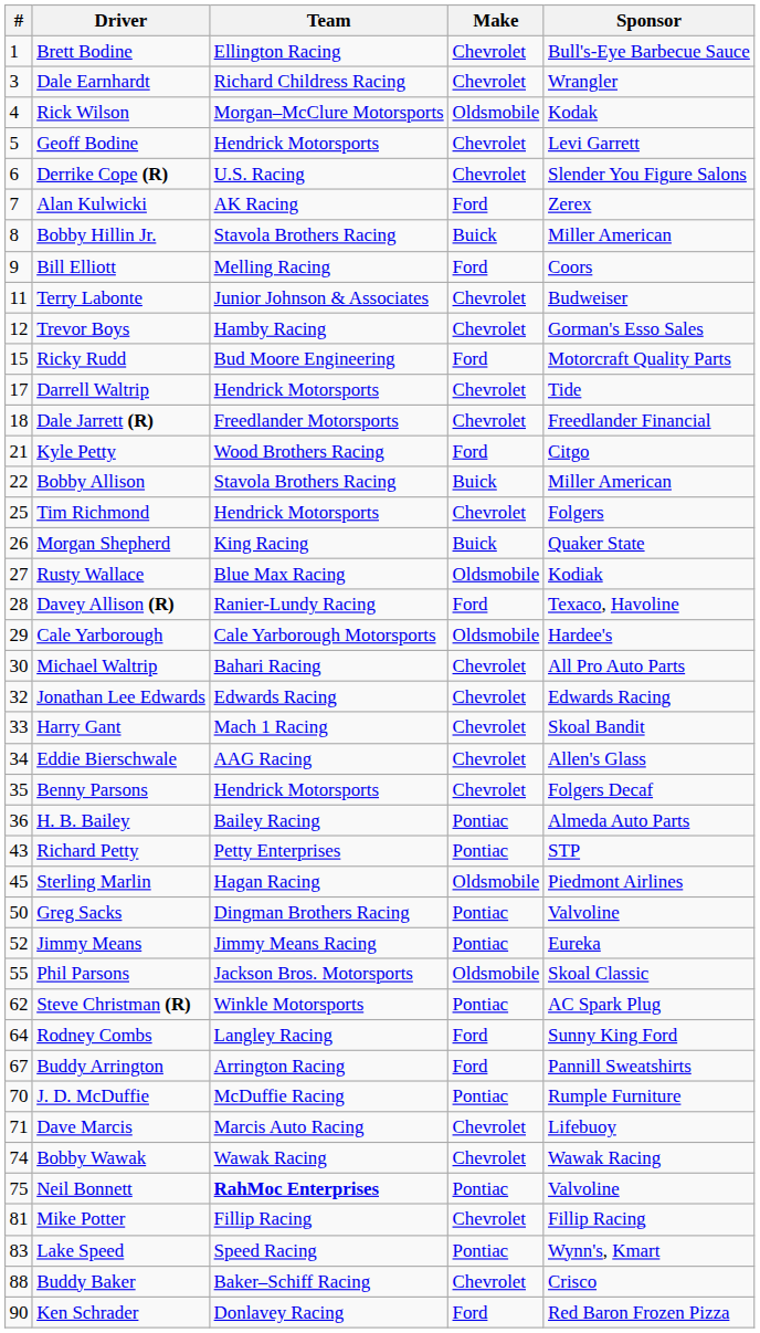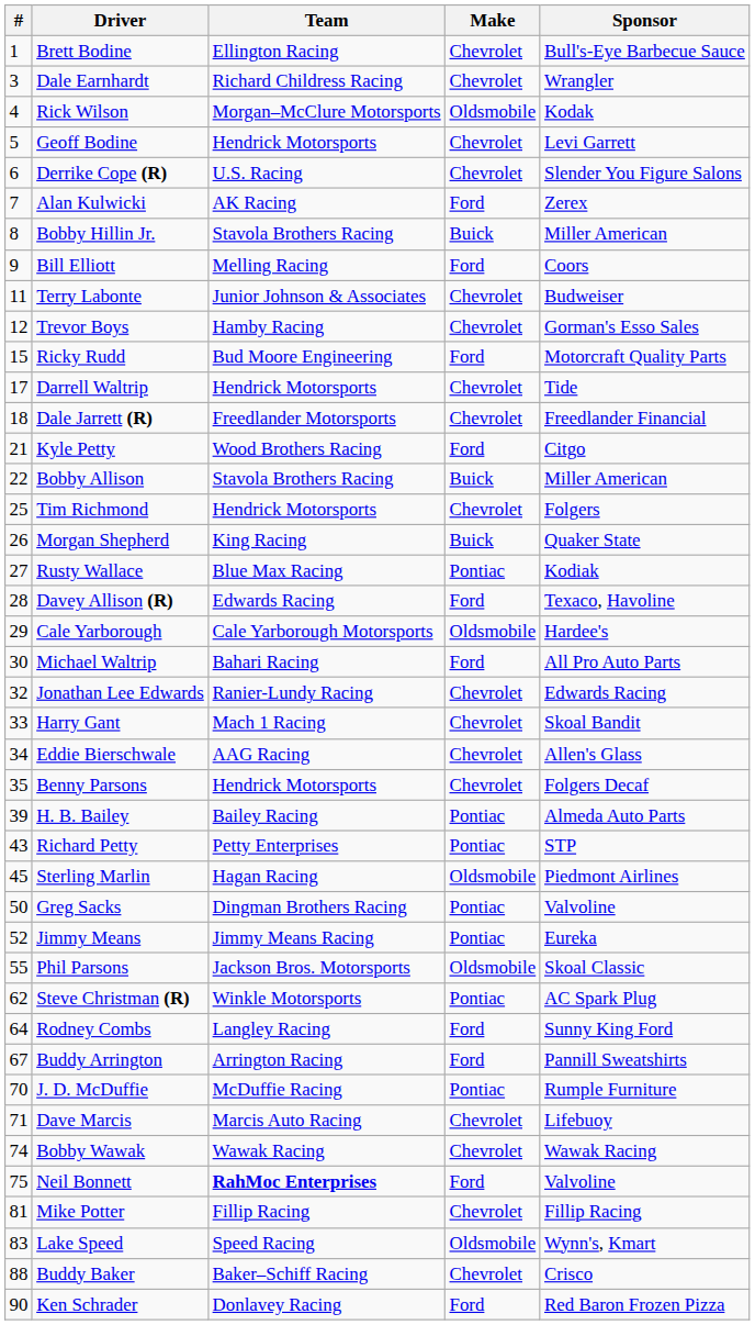 <table class="wikitable" style="font-size:95%">
 <tr>
 <th>#</th>
 <th>Driver</th>
 <th>Team</th>
 <th>Make</th>
 <th>Sponsor</th>
 </tr>
 <tr>
 <td>1</td>
 <td><a href='#'>Brett Bodine</a></td>
 <td><a href='#'>Ellington Racing</a></td>
 <td><a href='#'>Chevrolet</a></td>
 <td><a href='#'>Bull's-Eye Barbecue Sauce</a></td>
 </tr>
 <tr>
 <td>3</td>
 <td><a href='#'>Dale Earnhardt</a></td>
 <td><a href='#'>Richard Childress Racing</a></td>
 <td><a href='#'>Chevrolet</a></td>
 <td><a href='#'>Wrangler</a></td>
 </tr>
 <tr>
 <td>4</td>
 <td><a href='#'>Rick Wilson</a></td>
 <td><a href='#'>Morgan–McClure Motorsports</a></td>
 <td><a href='#'>Oldsmobile</a></td>
 <td><a href='#'>Kodak</a></td>
 </tr>
 <tr>
 <td>5</td>
 <td><a href='#'>Geoff Bodine</a></td>
 <td><a href='#'>Hendrick Motorsports</a></td>
 <td><a href='#'>Chevrolet</a></td>
 <td><a href='#'>Levi Garrett</a></td>
 </tr>
 <tr>
 <td>6</td>
 <td><a href='#'>Derrike Cope</a> <strong>(R)</strong></td>
 <td><a href='#'>U.S. Racing</a></td>
 <td><a href='#'>Chevrolet</a></td>
 <td><a href='#'>Slender You Figure Salons</a></td>
 </tr>
 <tr>
 <td>7</td>
 <td><a href='#'>Alan Kulwicki</a></td>
 <td><a href='#'>AK Racing</a></td>
 <td><a href='#'>Ford</a></td>
 <td><a href='#'>Zerex</a></td>
 </tr>
 <tr>
 <td>8</td>
 <td><a href='#'>Bobby Hillin Jr.</a></td>
 <td><a href='#'>Stavola Brothers Racing</a></td>
 <td><a href='#'>Buick</a></td>
 <td><a href='#'>Miller American</a></td>
 </tr>
 <tr>
 <td>9</td>
 <td><a href='#'>Bill Elliott</a></td>
 <td><a href='#'>Melling Racing</a></td>
 <td><a href='#'>Ford</a></td>
 <td><a href='#'>Coors</a></td>
 </tr>
 <tr>
 <td>11</td>
 <td><a href='#'>Terry Labonte</a></td>
 <td><a href='#'>Junior Johnson & Associates</a></td>
 <td><a href='#'>Chevrolet</a></td>
 <td><a href='#'>Budweiser</a></td>
 </tr>
 <tr>
 <td>12</td>
 <td><a href='#'>Trevor Boys</a></td>
 <td><a href='#'>Hamby Racing</a></td>
 <td><a href='#'>Chevrolet</a></td>
 <td><a href='#'>Gorman's Esso Sales</a></td>
 </tr>
 <tr>
 <td>15</td>
 <td><a href='#'>Ricky Rudd</a></td>
 <td><a href='#'>Bud Moore Engineering</a></td>
 <td><a href='#'>Ford</a></td>
 <td><a href='#'>Motorcraft Quality Parts</a></td>
 </tr>
 <tr>
 <td>17</td>
 <td><a href='#'>Darrell Waltrip</a></td>
 <td><a href='#'>Hendrick Motorsports</a></td>
 <td><a href='#'>Chevrolet</a></td>
 <td><a href='#'>Tide</a></td>
 </tr>
 <tr>
 <td>18</td>
 <td><a href='#'>Dale Jarrett</a> <strong>(R)</strong></td>
 <td><a href='#'>Freedlander Motorsports</a></td>
 <td><a href='#'>Chevrolet</a></td>
 <td><a href='#'>Freedlander Financial</a></td>
 </tr>
 <tr>
 <td>21</td>
 <td><a href='#'>Kyle Petty</a></td>
 <td><a href='#'>Wood Brothers Racing</a></td>
 <td><a href='#'>Ford</a></td>
 <td><a href='#'>Citgo</a></td>
 </tr>
 <tr>
 <td>22</td>
 <td><a href='#'>Bobby Allison</a></td>
 <td><a href='#'>Stavola Brothers Racing</a></td>
 <td><a href='#'>Buick</a></td>
 <td><a href='#'>Miller American</a></td>
 </tr>
 <tr>
 <td>25</td>
 <td><a href='#'>Tim Richmond</a></td>
 <td><a href='#'>Hendrick Motorsports</a></td>
 <td><a href='#'>Chevrolet</a></td>
 <td><a href='#'>Folgers</a></td>
 </tr>
 <tr>
 <td>26</td>
 <td><a href='#'>Morgan Shepherd</a></td>
 <td><a href='#'>King Racing</a></td>
 <td><a href='#'>Buick</a></td>
 <td><a href='#'>Quaker State</a></td>
 </tr>
 <tr>
 <td>27</td>
 <td><a href='#'>Rusty Wallace</a></td>
 <td><a href='#'>Blue Max Racing</a></td>
-<td><a href='#'>Oldsmobile</a></td>
+<td><a href='#'>Pontiac</a></td>
 <td><a href='#'>Kodiak</a></td>
 </tr>
 <tr>
 <td>28</td>
 <td><a href='#'>Davey Allison</a> <strong>(R)</strong></td>
-<td><a href='#'>Ranier-Lundy Racing</a></td>
+<td><a href='#'>Edwards Racing</a></td>
 <td><a href='#'>Ford</a></td>
 <td><a href='#'>Texaco</a>, <a href='#'>Havoline</a></td>
 </tr>
 <tr>
 <td>29</td>
 <td><a href='#'>Cale Yarborough</a></td>
 <td><a href='#'>Cale Yarborough Motorsports</a></td>
 <td><a href='#'>Oldsmobile</a></td>
 <td><a href='#'>Hardee's</a></td>
 </tr>
 <tr>
 <td>30</td>
 <td><a href='#'>Michael Waltrip</a></td>
 <td><a href='#'>Bahari Racing</a></td>
-<td><a href='#'>Chevrolet</a></td>
+<td><a href='#'>Ford</a></td>
 <td><a href='#'>All Pro Auto Parts</a></td>
 </tr>
 <tr>
 <td>32</td>
 <td><a href='#'>Jonathan Lee Edwards</a></td>
-<td><a href='#'>Edwards Racing</a></td>
+<td><a href='#'>Ranier-Lundy Racing</a></td>
 <td><a href='#'>Chevrolet</a></td>
 <td><a href='#'>Edwards Racing</a></td>
 </tr>
 <tr>
 <td>33</td>
 <td><a href='#'>Harry Gant</a></td>
 <td><a href='#'>Mach 1 Racing</a></td>
 <td><a href='#'>Chevrolet</a></td>
 <td><a href='#'>Skoal Bandit</a></td>
 </tr>
 <tr>
 <td>34</td>
 <td><a href='#'>Eddie Bierschwale</a></td>
 <td><a href='#'>AAG Racing</a></td>
 <td><a href='#'>Chevrolet</a></td>
 <td><a href='#'>Allen's Glass</a></td>
 </tr>
 <tr>
 <td>35</td>
 <td><a href='#'>Benny Parsons</a></td>
 <td><a href='#'>Hendrick Motorsports</a></td>
 <td><a href='#'>Chevrolet</a></td>
 <td><a href='#'>Folgers Decaf</a></td>
 </tr>
 <tr>
-<td>36</td>
+<td>39</td>
 <td><a href='#'>H. B. Bailey</a></td>
 <td><a href='#'>Bailey Racing</a></td>
 <td><a href='#'>Pontiac</a></td>
 <td><a href='#'>Almeda Auto Parts</a></td>
 </tr>
 <tr>
 <td>43</td>
 <td><a href='#'>Richard Petty</a></td>
 <td><a href='#'>Petty Enterprises</a></td>
 <td><a href='#'>Pontiac</a></td>
 <td><a href='#'>STP</a></td>
 </tr>
 <tr>
 <td>45</td>
 <td><a href='#'>Sterling Marlin</a></td>
 <td><a href='#'>Hagan Racing</a></td>
 <td><a href='#'>Oldsmobile</a></td>
 <td><a href='#'>Piedmont Airlines</a></td>
 </tr>
 <tr>
 <td>50</td>
 <td><a href='#'>Greg Sacks</a></td>
 <td><a href='#'>Dingman Brothers Racing</a></td>
 <td><a href='#'>Pontiac</a></td>
 <td><a href='#'>Valvoline</a></td>
 </tr>
 <tr>
 <td>52</td>
 <td><a href='#'>Jimmy Means</a></td>
 <td><a href='#'>Jimmy Means Racing</a></td>
 <td><a href='#'>Pontiac</a></td>
 <td><a href='#'>Eureka</a></td>
 </tr>
 <tr>
 <td>55</td>
 <td><a href='#'>Phil Parsons</a></td>
 <td><a href='#'>Jackson Bros. Motorsports</a></td>
 <td><a href='#'>Oldsmobile</a></td>
 <td><a href='#'>Skoal Classic</a></td>
 </tr>
 <tr>
 <td>62</td>
 <td><a href='#'>Steve Christman</a> <strong>(R)</strong></td>
 <td><a href='#'>Winkle Motorsports</a></td>
 <td><a href='#'>Pontiac</a></td>
 <td><a href='#'>AC Spark Plug</a></td>
 </tr>
 <tr>
 <td>64</td>
 <td><a href='#'>Rodney Combs</a></td>
 <td><a href='#'>Langley Racing</a></td>
 <td><a href='#'>Ford</a></td>
 <td><a href='#'>Sunny King Ford</a></td>
 </tr>
 <tr>
 <td>67</td>
 <td><a href='#'>Buddy Arrington</a></td>
 <td><a href='#'>Arrington Racing</a></td>
 <td><a href='#'>Ford</a></td>
 <td><a href='#'>Pannill Sweatshirts</a></td>
 </tr>
 <tr>
 <td>70</td>
 <td><a href='#'>J. D. McDuffie</a></td>
 <td><a href='#'>McDuffie Racing</a></td>
 <td><a href='#'>Pontiac</a></td>
 <td><a href='#'>Rumple Furniture</a></td>
 </tr>
 <tr>
 <td>71</td>
 <td><a href='#'>Dave Marcis</a></td>
 <td><a href='#'>Marcis Auto Racing</a></td>
 <td><a href='#'>Chevrolet</a></td>
 <td><a href='#'>Lifebuoy</a></td>
 </tr>
 <tr>
 <td>74</td>
 <td><a href='#'>Bobby Wawak</a></td>
 <td><a href='#'>Wawak Racing</a></td>
 <td><a href='#'>Chevrolet</a></td>
 <td><a href='#'>Wawak Racing</a></td>
 </tr>
 <tr>
 <td>75</td>
 <td><a href='#'>Neil Bonnett</a></td>
 <td><strong><a href='#'>RahMoc Enterprises</a></strong></td>
-<td><a href='#'>Pontiac</a></td>
+<td><a href='#'>Ford</a></td>
 <td><a href='#'>Valvoline</a></td>
 </tr>
 <tr>
 <td>81</td>
 <td><a href='#'>Mike Potter</a></td>
 <td><a href='#'>Fillip Racing</a></td>
 <td><a href='#'>Chevrolet</a></td>
 <td><a href='#'>Fillip Racing</a></td>
 </tr>
 <tr>
 <td>83</td>
 <td><a href='#'>Lake Speed</a></td>
 <td><a href='#'>Speed Racing</a></td>
-<td><a href='#'>Pontiac</a></td>
+<td><a href='#'>Oldsmobile</a></td>
 <td><a href='#'>Wynn's</a>, <a href='#'>Kmart</a></td>
 </tr>
 <tr>
 <td>88</td>
 <td><a href='#'>Buddy Baker</a></td>
 <td><a href='#'>Baker–Schiff Racing</a></td>
 <td><a href='#'>Chevrolet</a></td>
 <td><a href='#'>Crisco</a></td>
 </tr>
 <tr>
 <td>90</td>
 <td><a href='#'>Ken Schrader</a></td>
 <td><a href='#'>Donlavey Racing</a></td>
 <td><a href='#'>Ford</a></td>
 <td><a href='#'>Red Baron Frozen Pizza</a></td>
 </tr>
 </table>
